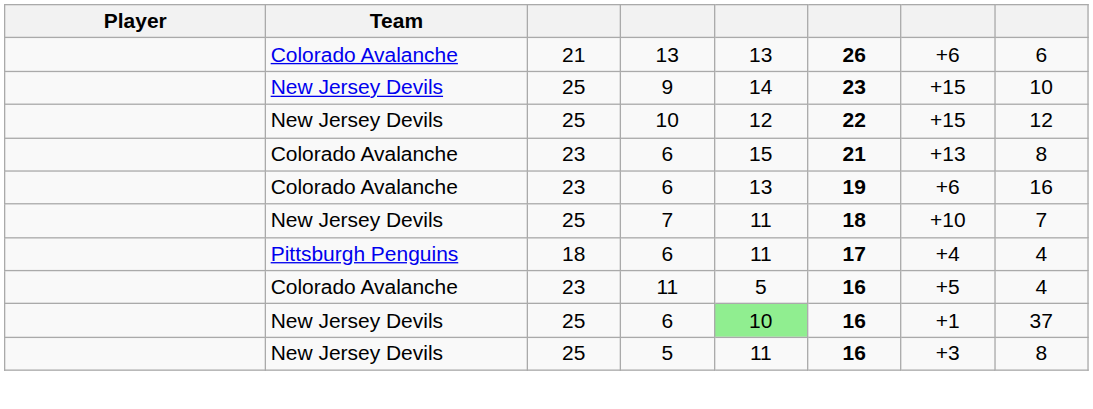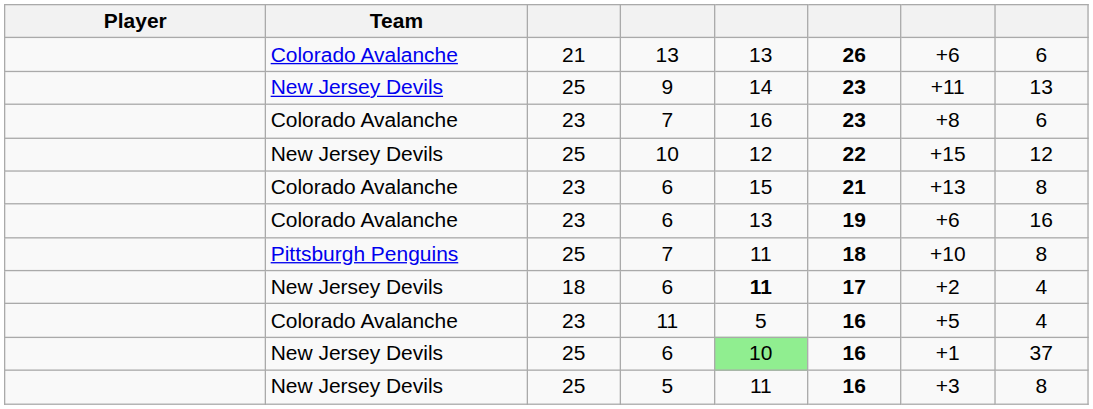 <table style="padding:3px; border-spacing:0; text-align:center;" class="wikitable sortable">
 <tr>
 <th style="width:12em">Player</th>
 <th style="width:12em">Team</th>
 <th style="width:4em"></th>
 <th style="width:4em"></th>
 <th style="width:4em"></th>
 <th style="width:4em"></th>
 <th data-sort-type="number" style="width:4em"></th>
 <th style="width:4em"></th>
 </tr>
 <tr>
 <td align=left></td>
 <td align=left><a href='#'>Colorado Avalanche</a></td>
 <td>21</td>
 <td>13</td>
 <td>13</td>
 <td><strong>26</strong></td>
 <td>+6</td>
 <td>6</td>
 </tr>
 <tr>
 <td align=left></td>
 <td align=left><a href='#'>New Jersey Devils</a></td>
 <td>25</td>
 <td>9</td>
 <td>14</td>
 <td><strong>23</strong></td>
-<td>+15</td>
-<td>10</td>
+<td>+11</td>
+<td>13</td>
+</tr>
+<tr>
+<td align=left></td>
+<td align=left>Colorado Avalanche</td>
+<td>23</td>
+<td>7</td>
+<td>16</td>
+<td><strong>23</strong></td>
+<td>+8</td>
+<td>6</td>
 </tr>
 <tr>
 <td align=left></td>
 <td align=left>New Jersey Devils</td>
 <td>25</td>
 <td>10</td>
 <td>12</td>
 <td><strong>22</strong></td>
 <td>+15</td>
 <td>12</td>
 </tr>
 <tr>
 <td align=left></td>
 <td align=left>Colorado Avalanche</td>
 <td>23</td>
 <td>6</td>
 <td>15</td>
 <td><strong>21</strong></td>
 <td>+13</td>
 <td>8</td>
 </tr>
 <tr>
 <td align=left></td>
 <td align=left>Colorado Avalanche</td>
 <td>23</td>
 <td>6</td>
 <td>13</td>
 <td><strong>19</strong></td>
 <td>+6</td>
 <td>16</td>
 </tr>
 <tr>
 <td align=left></td>
-<td align=left>New Jersey Devils</td>
+<td align=left><a href='#'>Pittsburgh Penguins</a></td>
 <td>25</td>
 <td>7</td>
 <td>11</td>
 <td><strong>18</strong></td>
 <td>+10</td>
-<td>7</td>
+<td>8</td>
 </tr>
 <tr>
 <td align=left></td>
-<td align=left><a href='#'>Pittsburgh Penguins</a></td>
+<td align=left>New Jersey Devils</td>
 <td>18</td>
 <td>6</td>
-<td>11</td>
+<td><strong>11</strong></td>
 <td><strong>17</strong></td>
-<td>+4</td>
+<td>+2</td>
 <td>4</td>
 </tr>
 <tr>
 <td align=left></td>
 <td align=left>Colorado Avalanche</td>
 <td>23</td>
 <td>11</td>
 <td>5</td>
 <td><strong>16</strong></td>
 <td>+5</td>
 <td>4</td>
 </tr>
 <tr>
 <td align=left></td>
 <td align=left>New Jersey Devils</td>
 <td>25</td>
 <td>6</td>
 <td style="background: lightgreen;">10</td>
 <td><strong>16</strong></td>
 <td>+1</td>
 <td>37</td>
 </tr>
 <tr>
 <td align=left></td>
 <td align=left>New Jersey Devils</td>
 <td>25</td>
 <td>5</td>
 <td>11</td>
 <td><strong>16</strong></td>
 <td>+3</td>
 <td>8</td>
 </tr>
 </table>
